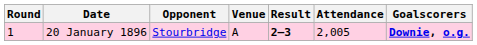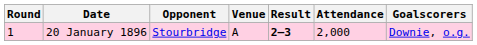 <table class="wikitable">
 <tr>
 <th>Round</th>
 <th>Date</th>
 <th>Opponent</th>
 <th>Venue</th>
 <th>Result</th>
 <th>Attendance</th>
 <th>Goalscorers</th>
 </tr>
 <tr style="background-color: #ffd0e3;">
 <td>1</td>
 <td>20 January 1896</td>
 <td><a href='#'>Stourbridge</a></td>
 <td>A</td>
 <td><strong>2–3</strong></td>
-<td>2,005</td>
-<td><strong><a href='#'>Downie</a>, <a href='#'>o.g.</a></strong></td>
+<td>2,000</td>
+<td><a href='#'>Downie</a>, <a href='#'>o.g.</a></td>
 </tr>
 </table>
